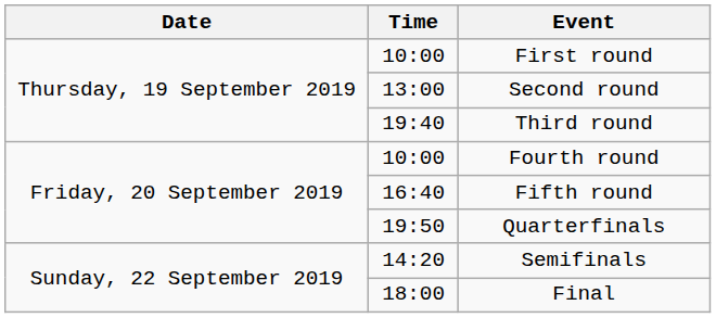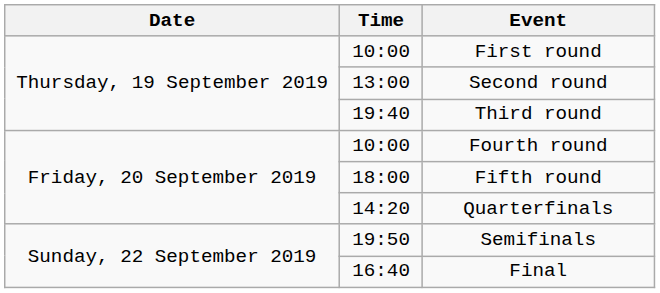 <table class="wikitable" style="text-align:center;">
 <tr>
 <th width="220">Date</th>
 <th width="50">Time</th>
 <th width="150">Event</th>
 </tr>
 <tr>
 <td rowspan="3">Thursday, 19 September 2019</td>
 <td>10:00</td>
 <td>First round</td>
 </tr>
 <tr>
 <td>13:00</td>
 <td>Second round</td>
 </tr>
 <tr>
 <td>19:40</td>
 <td>Third round</td>
 </tr>
 <tr>
 <td rowspan="3">Friday, 20 September 2019</td>
 <td>10:00</td>
 <td>Fourth round</td>
 </tr>
 <tr>
-<td>16:40</td>
+<td>18:00</td>
 <td>Fifth round</td>
 </tr>
 <tr>
-<td>19:50</td>
+<td>14:20</td>
 <td>Quarterfinals</td>
 </tr>
 <tr>
 <td rowspan="2">Sunday, 22 September 2019</td>
-<td>14:20</td>
+<td>19:50</td>
 <td>Semifinals</td>
 </tr>
 <tr>
-<td>18:00</td>
+<td>16:40</td>
 <td>Final</td>
 </tr>
 </table>
